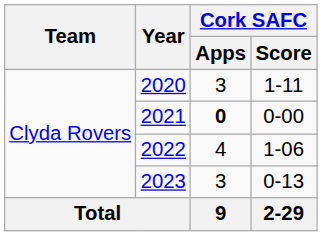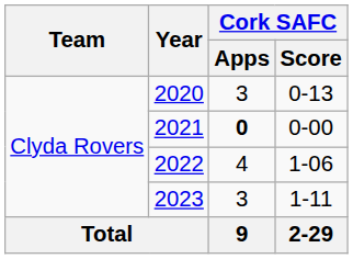 <table class="wikitable" style="text-align:center">
 <tr>
 <th rowspan="2">Team</th>
 <th rowspan="2">Year</th>
 <th colspan="2"><a href='#'>Cork SAFC</a></th>
 </tr>
 <tr>
 <th>Apps</th>
 <th>Score</th>
 </tr>
 <tr>
 <td rowspan="4"><a href='#'>Clyda Rovers</a></td>
 <td><a href='#'>2020</a></td>
 <td>3</td>
-<td>1-11</td>
+<td>0-13</td>
 </tr>
 <tr>
 <td><a href='#'>2021</a></td>
 <td><strong>0</strong></td>
 <td>0-00</td>
 </tr>
 <tr>
 <td><a href='#'>2022</a></td>
 <td>4</td>
 <td>1-06</td>
 </tr>
 <tr>
 <td><a href='#'>2023</a></td>
 <td>3</td>
-<td>0-13</td>
+<td>1-11</td>
 </tr>
 <tr>
 <th colspan="2">Total</th>
 <th>9</th>
 <th>2-29</th>
 </tr>
 </table>
